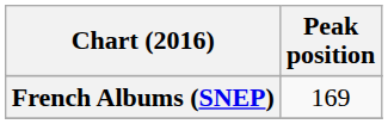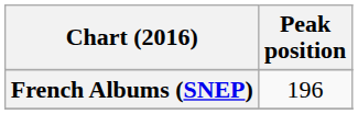 <table class="wikitable sortable plainrowheaders" style="text-align:center">
 <tr>
 <th scope="col">Chart (2016)</th>
 <th scope="col">Peak<br> position</th>
 </tr>
 <tr>
 </tr>
 <tr>
 </tr>
 <tr>
 </tr>
 <tr>
 <th scope="row">French Albums (<a href='#'>SNEP</a>)</th>
-<td>169</td>
+<td>196</td>
 </tr>
 <tr>
 </tr>
 <tr>
 </tr>
 <tr>
 </tr>
 </table>
